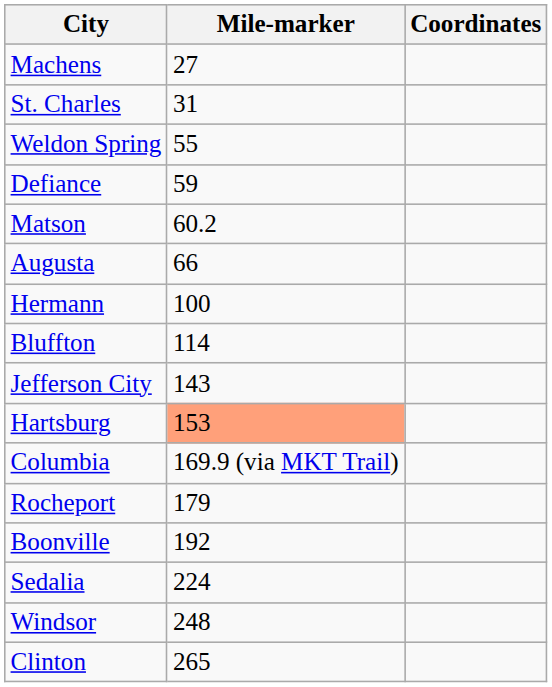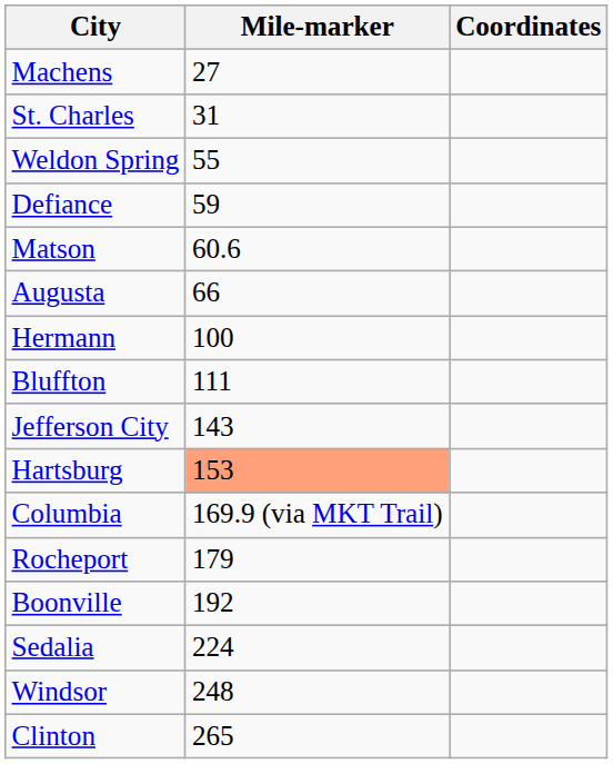 <table class="wikitable">
 <tr>
 <th>City</th>
 <th>Mile-marker</th>
 <th>Coordinates</th>
 </tr>
 <tr>
 <td><a href='#'>Machens</a></td>
 <td>27</td>
 <td></td>
 </tr>
 <tr>
 <td><a href='#'>St. Charles</a></td>
 <td>31</td>
 <td></td>
 </tr>
 <tr>
 <td><a href='#'>Weldon Spring</a></td>
 <td>55</td>
 <td></td>
 </tr>
 <tr>
 <td><a href='#'>Defiance</a></td>
 <td>59</td>
 <td></td>
 </tr>
 <tr>
 <td><a href='#'>Matson</a></td>
-<td>60.2</td>
+<td>60.6</td>
 <td></td>
 </tr>
 <tr>
 <td><a href='#'>Augusta</a></td>
 <td>66</td>
 <td></td>
 </tr>
 <tr>
 <td><a href='#'>Hermann</a></td>
 <td>100</td>
 <td></td>
 </tr>
 <tr>
 <td><a href='#'>Bluffton</a></td>
-<td>114</td>
+<td>111</td>
 <td></td>
 </tr>
 <tr>
 <td><a href='#'>Jefferson City</a></td>
 <td>143</td>
 <td></td>
 </tr>
 <tr>
 <td><a href='#'>Hartsburg</a></td>
 <td style="background: lightsalmon;">153</td>
 <td></td>
 </tr>
 <tr>
 <td><a href='#'>Columbia</a></td>
 <td>169.9 (via <a href='#'>MKT Trail</a>)</td>
 <td></td>
 </tr>
 <tr>
 <td><a href='#'>Rocheport</a></td>
 <td>179</td>
 <td></td>
 </tr>
 <tr>
 <td><a href='#'>Boonville</a></td>
 <td>192</td>
 <td></td>
 </tr>
 <tr>
 <td><a href='#'>Sedalia</a></td>
 <td>224</td>
 <td></td>
 </tr>
 <tr>
 <td><a href='#'>Windsor</a></td>
 <td>248</td>
 <td></td>
 </tr>
 <tr>
 <td><a href='#'>Clinton</a></td>
 <td>265</td>
 <td></td>
 </tr>
 </table>
